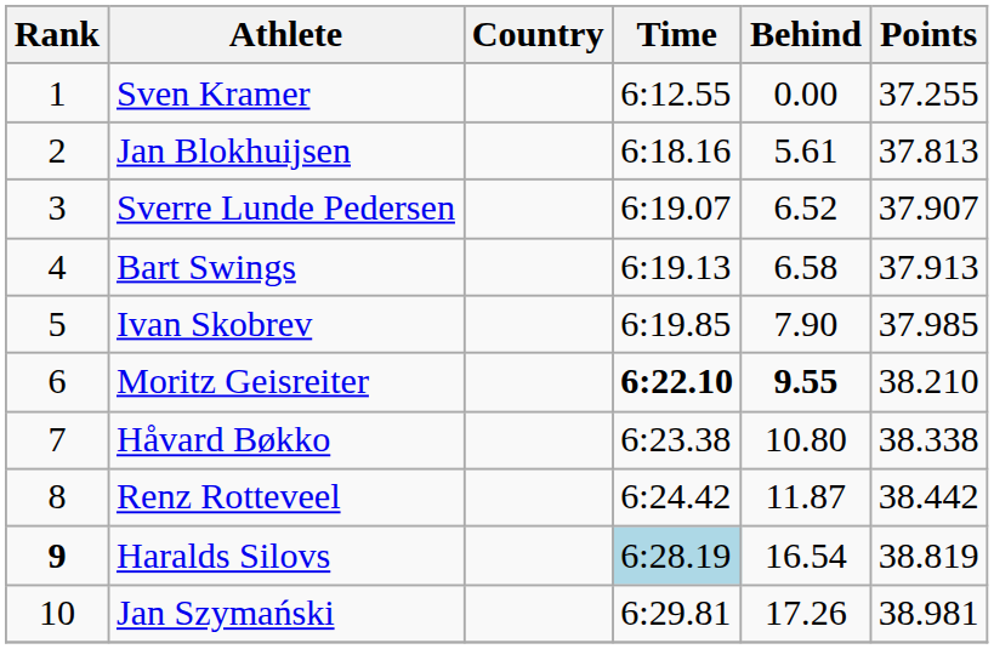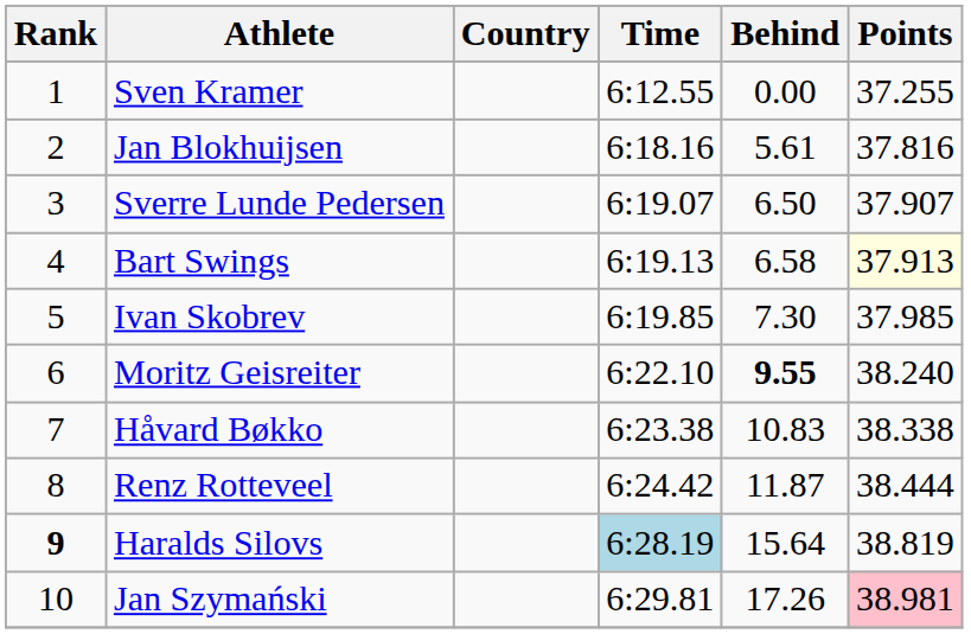 <table class="wikitable" style="text-align:center">
 <tr>
 <th>Rank</th>
 <th>Athlete</th>
 <th>Country</th>
 <th>Time</th>
 <th>Behind</th>
 <th>Points</th>
 </tr>
 <tr>
 <td>1</td>
 <td align="left"><a href='#'>Sven Kramer</a></td>
 <td align="left"></td>
 <td align="left">6:12.55</td>
 <td>0.00</td>
 <td align="left">37.255</td>
 </tr>
 <tr>
 <td>2</td>
 <td align="left"><a href='#'>Jan Blokhuijsen</a></td>
 <td align="left"></td>
 <td align="left">6:18.16</td>
 <td>5.61</td>
-<td align="left">37.813</td>
+<td align="left">37.816</td>
 </tr>
 <tr>
 <td>3</td>
 <td align="left"><a href='#'>Sverre  Lunde Pedersen</a></td>
 <td align="left"></td>
 <td align="left">6:19.07</td>
-<td>6.52</td>
+<td>6.50</td>
 <td align="left">37.907</td>
 </tr>
 <tr>
 <td>4</td>
 <td align="left"><a href='#'>Bart Swings</a></td>
 <td align="left"></td>
 <td align="left">6:19.13</td>
 <td>6.58</td>
-<td align="left">37.913</td>
+<td align="left" style="background: lightyellow;">37.913</td>
 </tr>
 <tr>
 <td>5</td>
 <td align="left"><a href='#'>Ivan  Skobrev</a></td>
 <td align="left"></td>
 <td align="left">6:19.85</td>
-<td>7.90</td>
+<td>7.30</td>
 <td align="left">37.985</td>
 </tr>
 <tr>
 <td>6</td>
 <td align="left"><a href='#'>Moritz  Geisreiter</a></td>
 <td align="left"></td>
-<td align="left"><strong>6:22.10</strong></td>
+<td align="left">6:22.10</td>
 <td><strong>9.55</strong></td>
-<td align="left">38.210</td>
+<td align="left">38.240</td>
 </tr>
 <tr>
 <td>7</td>
 <td align="left"><a href='#'>Håvard Bøkko</a></td>
 <td align="left"></td>
 <td align="left">6:23.38</td>
-<td>10.80</td>
+<td>10.83</td>
 <td align="left">38.338</td>
 </tr>
 <tr>
 <td>8</td>
 <td align="left"><a href='#'>Renz  Rotteveel</a></td>
 <td align="left"></td>
 <td align="left">6:24.42</td>
 <td>11.87</td>
-<td align="left">38.442</td>
+<td align="left">38.444</td>
 </tr>
 <tr>
 <td><strong>9</strong></td>
 <td align="left"><a href='#'>Haralds  Silovs</a></td>
 <td align="left"></td>
 <td align="left" style="background: lightblue;">6:28.19</td>
-<td>16.54</td>
+<td>15.64</td>
 <td align="left">38.819</td>
 </tr>
 <tr>
 <td>10</td>
 <td align="left"><a href='#'>Jan Szymański</a></td>
 <td align="left"></td>
 <td align="left">6:29.81</td>
 <td>17.26</td>
-<td align="left">38.981</td>
+<td align="left" style="background: pink;">38.981</td>
 </tr>
 <tr>
 </tr>
 </table>
